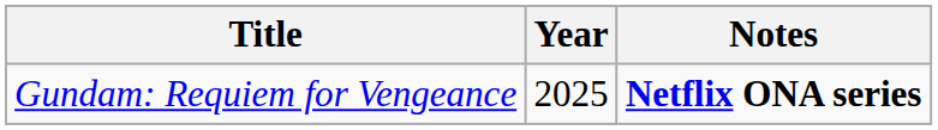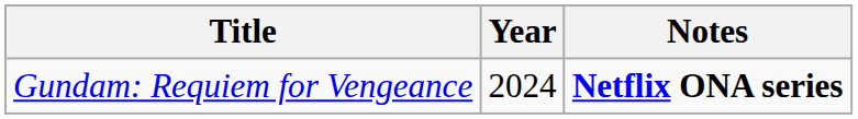 <table class="wikitable">
 <tr>
 <th>Title</th>
 <th>Year</th>
 <th>Notes</th>
 </tr>
 <tr>
 <td><em><a href='#'>Gundam: Requiem for Vengeance</a></em></td>
-<td>2025</td>
+<td>2024</td>
 <td><strong><a href='#'>Netflix</a> ONA series</strong></td>
 </tr>
 </table>
